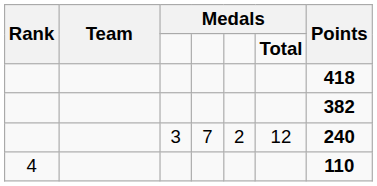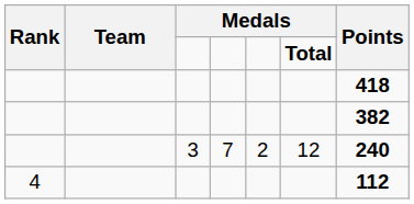 <table class="wikitable">
 <tr>
 <th rowspan=2>Rank</th>
 <th style="width:80px;" rowspan="2">Team</th>
 <th colspan=4>Medals</th>
 <th rowspan=2>Points</th>
 </tr>
 <tr>
 <td style="width:20px; text-align:center;"></td>
 <td style="width:20px; text-align:center;"></td>
 <td style="width:20px; text-align:center;"></td>
 <td><strong>Total</strong></td>
 </tr>
 <tr>
 <td align=center></td>
 <td></td>
 <td align=center></td>
 <td align=center></td>
 <td align=center></td>
 <td align=center></td>
 <td align=center><strong>418</strong></td>
 </tr>
 <tr>
 <td align=center></td>
 <td></td>
 <td align=center></td>
 <td align=center></td>
 <td align=center></td>
 <td align=center></td>
 <td align=center><strong>382</strong></td>
 </tr>
 <tr>
 <td align=center></td>
 <td></td>
 <td align=center>3</td>
 <td align=center>7</td>
 <td align=center>2</td>
 <td align=center>12</td>
 <td align=center><strong>240</strong></td>
 </tr>
 <tr>
 <td align=center>4</td>
 <td></td>
 <td align=center></td>
 <td align=center></td>
 <td align=center></td>
 <td align=center></td>
-<td align=center><strong>110</strong></td>
+<td align=center><strong>112</strong></td>
 </tr>
 </table>
